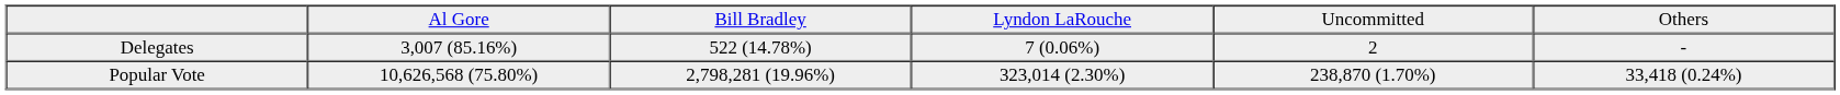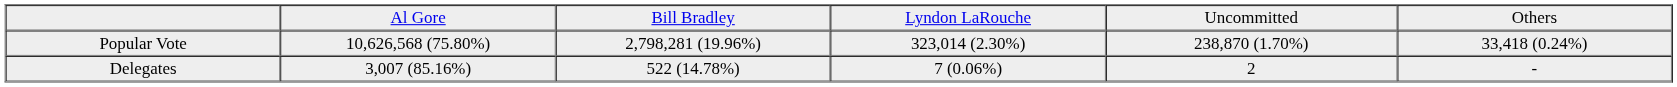 <table border="1" cellspacing="0" cellpadding="2" style="margin-left:10px; text-align:center">
 <tr ----------------- bgcolor="#EEEEEE">
 <td width="5%"></td>
 <td width="5%"><a href='#'>Al Gore</a></td>
 <td width="5%"><a href='#'>Bill Bradley</a></td>
 <td width="5%"><a href='#'>Lyndon LaRouche</a></td>
 <td width="5%">Uncommitted</td>
 <td width="5%">Others</td>
 </tr>
 <tr ----------------->
+<td bgcolor="#EEEEEE">Popular Vote</td>
+<td bgcolor="#EEEEEE">10,626,568 (75.80%)</td>
+<td bgcolor="#EEEEEE">2,798,281  (19.96%)</td>
+<td bgcolor="#EEEEEE">323,014 (2.30%)</td>
+<td bgcolor="#EEEEEE">238,870  (1.70%)</td>
+<td bgcolor="#EEEEEE">33,418 (0.24%)</td>
+</tr>
+<tr ----------------->
 <td bgcolor="#EEEEEE">Delegates</td>
 <td bgcolor="#EEEEEE">3,007 (85.16%)</td>
 <td bgcolor="#EEEEEE">522 (14.78%)</td>
 <td bgcolor="#EEEEEE">7 (0.06%)</td>
 <td bgcolor="#EEEEEE">2</td>
 <td bgcolor="#EEEEEE">-</td>
 </tr>
-<tr ----------------->
-<td bgcolor="#EEEEEE">Popular Vote</td>
-<td bgcolor="#EEEEEE">10,626,568 (75.80%)</td>
-<td bgcolor="#EEEEEE">2,798,281  (19.96%)</td>
-<td bgcolor="#EEEEEE">323,014 (2.30%)</td>
-<td bgcolor="#EEEEEE">238,870  (1.70%)</td>
-<td bgcolor="#EEEEEE">33,418 (0.24%)</td>
-</tr>
 </table>
